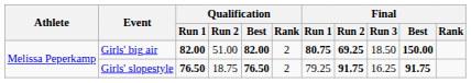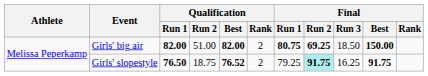 <table class="wikitable" style="font-size:90%">
 <tr>
 <th rowspan=2>Athlete</th>
 <th rowspan=2>Event</th>
 <th colspan=4>Qualification</th>
 <th colspan=5>Final</th>
 </tr>
 <tr style="font-size:95%">
 <th>Run 1</th>
 <th>Run 2</th>
 <th>Best</th>
 <th>Rank</th>
 <th>Run 1</th>
 <th>Run 2</th>
 <th>Run 3</th>
 <th>Best</th>
 <th>Rank</th>
 </tr>
 <tr align=center>
 <td align=left rowspan=2><a href='#'>Melissa Peperkamp</a></td>
 <td align=left><a href='#'>Girls' big air</a></td>
 <td><strong>82.00</strong></td>
 <td>51.00</td>
 <td><strong>82.00</strong></td>
 <td>2</td>
 <td><strong>80.75</strong></td>
 <td><strong>69.25</strong></td>
 <td>18.50</td>
 <td><strong>150.00</strong></td>
 <td></td>
 </tr>
 <tr align=center>
 <td align=left><a href='#'>Girls' slopestyle</a></td>
 <td><strong>76.50</strong></td>
 <td>18.75</td>
-<td><strong>76.50</strong></td>
+<td><strong>76.52</strong></td>
 <td>2</td>
 <td>79.25</td>
-<td><strong>91.75</strong></td>
+<td style="background: paleturquoise;"><strong>91.75</strong></td>
 <td>16.25</td>
 <td><strong>91.75</strong></td>
 <td></td>
 </tr>
 </table>
